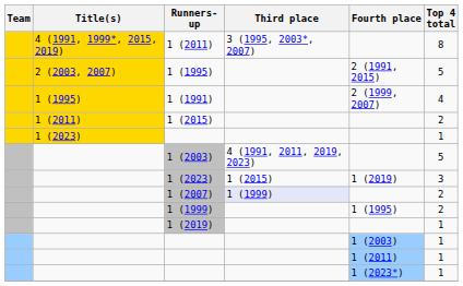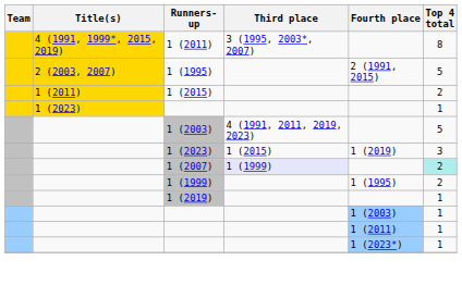 <table class="wikitable sortable">
 <tr>
 <th>Team</th>
 <th>Title(s)</th>
 <th>Runners-up</th>
 <th>Third place</th>
 <th>Fourth place</th>
 <th data-sort-type="number">Top 4 <br>total</th>
 </tr>
 <tr>
 <td bgcolor=gold></td>
 <td bgcolor=gold>4 (<a href='#'>1991</a>, <a href='#'>1999</a><a href='#'>*</a>, <a href='#'>2015</a>, <a href='#'>2019</a>)</td>
 <td>1 (<a href='#'>2011</a>)</td>
 <td>3 (<a href='#'>1995</a>, <a href='#'>2003</a><a href='#'>*</a>, <a href='#'>2007</a>)</td>
 <td></td>
 <td align=center>8</td>
 </tr>
 <tr>
 <td bgcolor=gold></td>
 <td bgcolor=gold>2 (<a href='#'>2003</a>, <a href='#'>2007</a>)</td>
 <td>1 (<a href='#'>1995</a>)</td>
 <td></td>
 <td>2 (<a href='#'>1991</a>, <a href='#'>2015</a>)</td>
 <td align=center>5</td>
-</tr>
-<tr>
-<td bgcolor=gold></td>
-<td bgcolor=gold>1 (<a href='#'>1995</a>)</td>
-<td>1 (<a href='#'>1991</a>)</td>
-<td></td>
-<td>2 (<a href='#'>1999</a>, <a href='#'>2007</a>)</td>
-<td align=center>4</td>
 </tr>
 <tr>
 <td bgcolor=gold></td>
 <td bgcolor=gold>1 (<a href='#'>2011</a>)</td>
 <td>1 (<a href='#'>2015</a>)</td>
 <td></td>
 <td></td>
 <td align=center>2</td>
 </tr>
 <tr>
 <td bgcolor=gold></td>
 <td bgcolor=gold>1 (<a href='#'>2023</a>)</td>
 <td></td>
 <td></td>
 <td></td>
 <td align=center>1</td>
 </tr>
 <tr>
 <td bgcolor=silver></td>
 <td></td>
 <td bgcolor=silver>1 (<a href='#'>2003</a>)</td>
 <td>4 (<a href='#'>1991</a>, <a href='#'>2011</a>, <a href='#'>2019</a>, <a href='#'>2023</a>)</td>
 <td></td>
 <td align=center>5</td>
 </tr>
 <tr>
 <td bgcolor=silver></td>
 <td></td>
 <td bgcolor=silver>1 (<a href='#'>2023</a>)</td>
 <td>1 (<a href='#'>2015</a>)</td>
 <td>1 (<a href='#'>2019</a>)</td>
 <td align=center>3</td>
 </tr>
 <tr>
 <td bgcolor=silver></td>
 <td></td>
 <td bgcolor=silver>1 (<a href='#'>2007</a>)</td>
 <td style="background: lavender;">1 (<a href='#'>1999</a>)</td>
 <td></td>
-<td align=center>2</td>
+<td align=center style="background: paleturquoise;">2</td>
 </tr>
 <tr>
 <td bgcolor=silver></td>
 <td></td>
 <td bgcolor=silver>1 (<a href='#'>1999</a>)</td>
 <td></td>
 <td>1 (<a href='#'>1995</a>)</td>
 <td align=center>2</td>
 </tr>
 <tr>
 <td bgcolor=silver></td>
 <td></td>
 <td bgcolor=silver>1 (<a href='#'>2019</a>)</td>
 <td></td>
 <td></td>
 <td align=center>1</td>
 </tr>
 <tr>
 <td style="background:#9ACDFF"></td>
 <td></td>
 <td></td>
 <td></td>
 <td style="background:#9ACDFF">1 (<a href='#'>2003</a>)</td>
 <td align=center>1</td>
 </tr>
 <tr>
 <td style="background:#9ACDFF"></td>
 <td></td>
 <td></td>
 <td></td>
 <td style="background:#9ACDFF">1 (<a href='#'>2011</a>)</td>
 <td align=center>1</td>
 </tr>
 <tr>
 <td style="background:#9ACDFF"></td>
 <td></td>
 <td></td>
 <td></td>
 <td style="background:#9ACDFF">1 (<a href='#'>2023*</a>)</td>
 <td align=center>1</td>
 </tr>
 <tr>
 </tr>
 </table>
